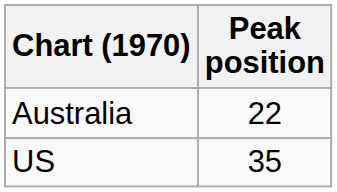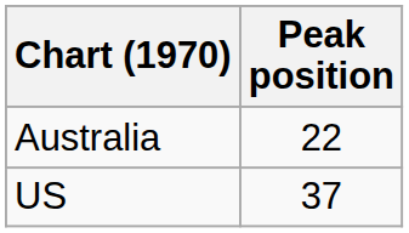 <table class="wikitable">
 <tr>
 <th>Chart (1970)</th>
 <th>Peak<br>position</th>
 </tr>
 <tr>
 <td>Australia</td>
 <td align="center">22</td>
 </tr>
 <tr>
 <td>US</td>
-<td align="center">35</td>
+<td align="center">37</td>
 </tr>
 </table>
